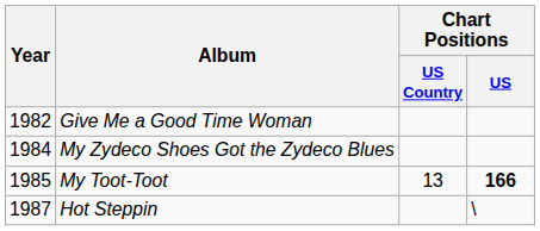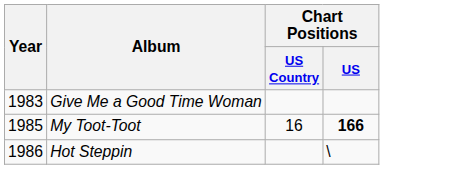 <table class="wikitable">
 <tr>
 <th rowspan="2">Year</th>
 <th rowspan="2">Album</th>
 <th colspan="2">Chart Positions</th>
 </tr>
 <tr>
 <th width="50"><small><a href='#'>US Country</a></small></th>
 <th width="50"><small><a href='#'>US</a></small></th>
 </tr>
 <tr>
-<td>1982</td>
+<td>1983</td>
 <td><em>Give Me a Good Time Woman</em></td>
-<td align="center"></td>
-<td align="center"></td>
-</tr>
-<tr>
-<td>1984</td>
-<td><em>My Zydeco Shoes Got the Zydeco Blues</em></td>
 <td align="center"></td>
 <td align="center"></td>
 </tr>
 <tr>
 <td>1985</td>
 <td><em>My Toot-Toot</em></td>
-<td align="center">13</td>
+<td align="center">16</td>
 <td align="center"><strong>166</strong></td>
 </tr>
 <tr>
-<td>1987</td>
+<td>1986</td>
 <td><em>Hot Steppin<strong></td>
 <td></td>
 <td>\</td>
 </tr>
 </table>
